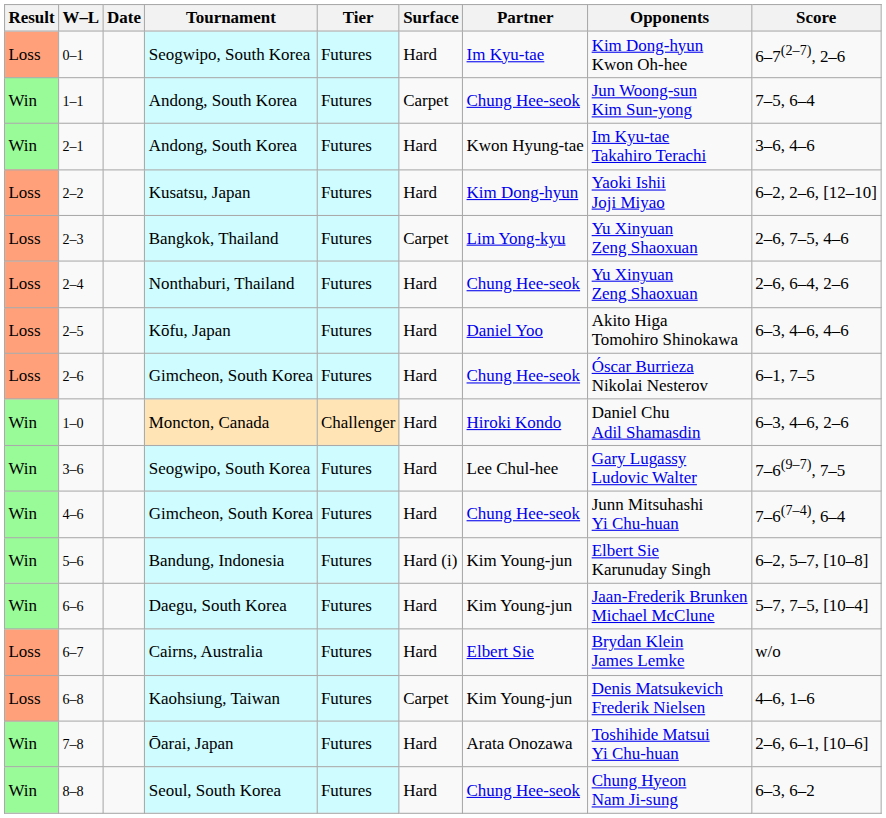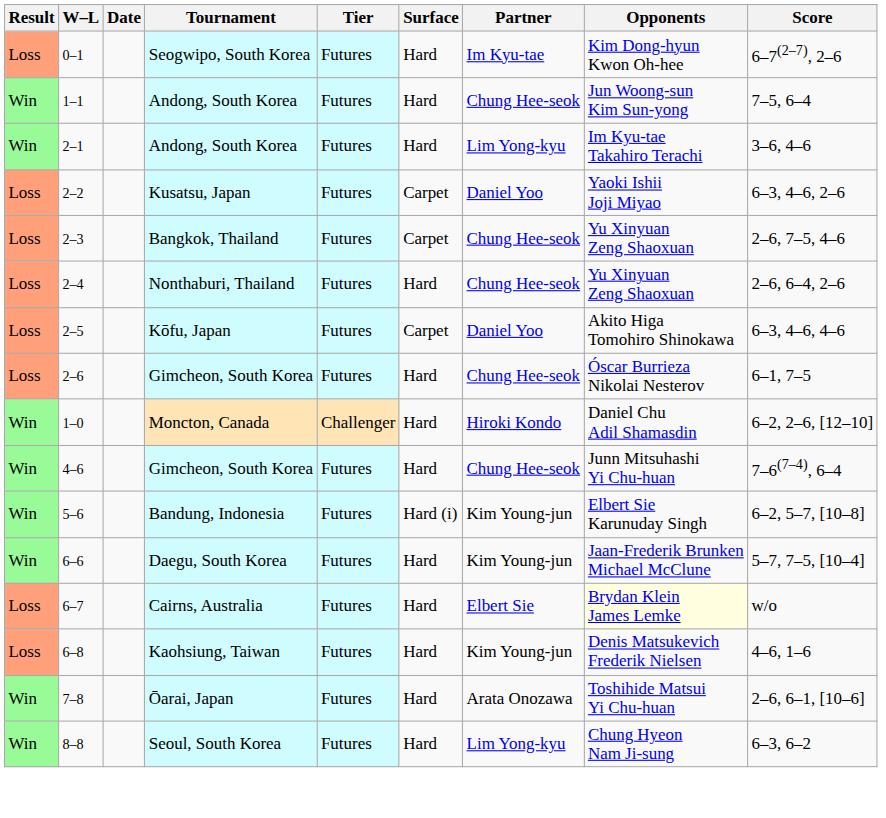 <table class="sortable wikitable">
 <tr>
 <th>Result</th>
 <th class="unsortable">W–L</th>
 <th>Date</th>
 <th>Tournament</th>
 <th>Tier</th>
 <th>Surface</th>
 <th>Partner</th>
 <th>Opponents</th>
 <th class="unsortable">Score</th>
 </tr>
 <tr>
 <td bgcolor=ffa07a>Loss</td>
 <td><small>0–1</small></td>
 <td></td>
 <td bgcolor=cffcff>Seogwipo, South Korea</td>
 <td bgcolor=cffcff>Futures</td>
 <td>Hard</td>
 <td> <a href='#'>Im Kyu-tae</a></td>
 <td> <a href='#'>Kim Dong-hyun</a><br> Kwon Oh-hee</td>
 <td>6–7<sup>(2–7)</sup>, 2–6</td>
 </tr>
 <tr>
 <td bgcolor=98fb98>Win</td>
 <td><small>1–1</small></td>
 <td></td>
 <td bgcolor=cffcff>Andong, South Korea</td>
 <td bgcolor=cffcff>Futures</td>
-<td>Carpet</td>
+<td>Hard</td>
 <td> <a href='#'>Chung Hee-seok</a></td>
 <td> <a href='#'>Jun Woong-sun</a><br> <a href='#'>Kim Sun-yong</a></td>
 <td>7–5, 6–4</td>
 </tr>
 <tr>
 <td bgcolor=98fb98>Win</td>
 <td><small>2–1</small></td>
 <td></td>
 <td bgcolor=cffcff>Andong, South Korea</td>
 <td bgcolor=cffcff>Futures</td>
 <td>Hard</td>
-<td> Kwon Hyung-tae</td>
+<td> <a href='#'>Lim Yong-kyu</a></td>
 <td> <a href='#'>Im Kyu-tae</a><br> <a href='#'>Takahiro Terachi</a></td>
 <td>3–6, 4–6</td>
 </tr>
 <tr>
 <td bgcolor=ffa07a>Loss</td>
 <td><small>2–2</small></td>
 <td></td>
 <td bgcolor=cffcff>Kusatsu, Japan</td>
 <td bgcolor=cffcff>Futures</td>
-<td>Hard</td>
-<td> <a href='#'>Kim Dong-hyun</a></td>
+<td>Carpet</td>
+<td> <a href='#'>Daniel Yoo</a></td>
 <td> <a href='#'>Yaoki Ishii</a> <br> <a href='#'>Joji Miyao</a></td>
-<td>6–2, 2–6, [12–10]</td>
+<td>6–3, 4–6, 2–6</td>
 </tr>
 <tr>
 <td bgcolor=ffa07a>Loss</td>
 <td><small>2–3</small></td>
 <td></td>
 <td bgcolor=cffcff>Bangkok, Thailand</td>
 <td bgcolor=cffcff>Futures</td>
 <td>Carpet</td>
-<td> <a href='#'>Lim Yong-kyu</a></td>
+<td> <a href='#'>Chung Hee-seok</a></td>
 <td> <a href='#'>Yu Xinyuan</a><br> <a href='#'>Zeng Shaoxuan</a></td>
 <td>2–6, 7–5, 4–6</td>
 </tr>
 <tr>
 <td bgcolor=ffa07a>Loss</td>
 <td><small>2–4</small></td>
 <td></td>
 <td bgcolor=cffcff>Nonthaburi, Thailand</td>
 <td bgcolor=cffcff>Futures</td>
 <td>Hard</td>
 <td> <a href='#'>Chung Hee-seok</a></td>
 <td> <a href='#'>Yu Xinyuan</a><br> <a href='#'>Zeng Shaoxuan</a></td>
 <td>2–6, 6–4, 2–6</td>
 </tr>
 <tr>
 <td bgcolor=ffa07a>Loss</td>
 <td><small>2–5</small></td>
 <td></td>
 <td bgcolor=cffcff>Kōfu, Japan</td>
 <td bgcolor=cffcff>Futures</td>
-<td>Hard</td>
+<td>Carpet</td>
 <td> <a href='#'>Daniel Yoo</a></td>
 <td> Akito Higa<br> Tomohiro Shinokawa</td>
 <td>6–3, 4–6, 4–6</td>
 </tr>
 <tr>
 <td bgcolor=ffa07a>Loss</td>
 <td><small>2–6</small></td>
 <td></td>
 <td bgcolor=cffcff>Gimcheon, South Korea</td>
 <td bgcolor=cffcff>Futures</td>
 <td>Hard</td>
 <td> <a href='#'>Chung Hee-seok</a></td>
 <td> <a href='#'>Óscar Burrieza</a><br> Nikolai Nesterov</td>
 <td>6–1, 7–5</td>
 </tr>
 <tr>
 <td bgcolor=98fb98>Win</td>
 <td><small>1–0</small></td>
 <td></td>
 <td bgcolor=moccasin>Moncton, Canada</td>
 <td bgcolor=moccasin>Challenger</td>
 <td>Hard</td>
 <td> <a href='#'>Hiroki Kondo</a></td>
 <td> Daniel Chu<br> <a href='#'>Adil Shamasdin</a></td>
-<td>6–3, 4–6, 2–6</td>
-</tr>
-<tr>
-<td bgcolor=98fb98>Win</td>
-<td><small>3–6</small></td>
-<td></td>
-<td bgcolor=cffcff>Seogwipo, South Korea</td>
-<td bgcolor=cffcff>Futures</td>
-<td>Hard</td>
-<td> Lee Chul-hee</td>
-<td> <a href='#'>Gary Lugassy</a><br> <a href='#'>Ludovic Walter</a></td>
-<td>7–6<sup>(9–7)</sup>, 7–5</td>
+<td>6–2, 2–6, [12–10]</td>
 </tr>
 <tr>
 <td bgcolor=98fb98>Win</td>
 <td><small>4–6</small></td>
 <td></td>
 <td bgcolor=cffcff>Gimcheon, South Korea</td>
 <td bgcolor=cffcff>Futures</td>
 <td>Hard</td>
 <td> <a href='#'>Chung Hee-seok</a></td>
 <td> Junn Mitsuhashi<br> <a href='#'>Yi Chu-huan</a></td>
 <td>7–6<sup>(7–4)</sup>, 6–4</td>
 </tr>
 <tr>
 <td bgcolor=98fb98>Win</td>
 <td><small>5–6</small></td>
 <td></td>
 <td bgcolor=cffcff>Bandung, Indonesia</td>
 <td bgcolor=cffcff>Futures</td>
 <td>Hard (i)</td>
 <td> Kim Young-jun</td>
 <td> <a href='#'>Elbert Sie</a><br> Karunuday Singh</td>
 <td>6–2, 5–7, [10–8]</td>
 </tr>
 <tr>
 <td bgcolor=98fb98>Win</td>
 <td><small>6–6</small></td>
 <td></td>
 <td bgcolor=cffcff>Daegu, South Korea</td>
 <td bgcolor=cffcff>Futures</td>
 <td>Hard</td>
 <td> Kim Young-jun</td>
 <td> <a href='#'>Jaan-Frederik Brunken</a><br> <a href='#'>Michael McClune</a></td>
 <td>5–7, 7–5, [10–4]</td>
 </tr>
 <tr>
 <td bgcolor=ffa07a>Loss</td>
 <td><small>6–7</small></td>
 <td></td>
 <td bgcolor=cffcff>Cairns, Australia</td>
 <td bgcolor=cffcff>Futures</td>
 <td>Hard</td>
 <td> <a href='#'>Elbert Sie</a></td>
-<td> <a href='#'>Brydan Klein</a><br> <a href='#'>James Lemke</a></td>
+<td style="background: lightyellow;"> <a href='#'>Brydan Klein</a><br> <a href='#'>James Lemke</a></td>
 <td>w/o</td>
 </tr>
 <tr>
 <td bgcolor=ffa07a>Loss</td>
 <td><small>6–8</small></td>
 <td></td>
 <td bgcolor=cffcff>Kaohsiung, Taiwan</td>
 <td bgcolor=cffcff>Futures</td>
-<td>Carpet</td>
+<td>Hard</td>
 <td> Kim Young-jun</td>
 <td> <a href='#'>Denis Matsukevich</a><br> <a href='#'>Frederik Nielsen</a></td>
 <td>4–6, 1–6</td>
 </tr>
 <tr>
 <td bgcolor=98fb98>Win</td>
 <td><small>7–8</small></td>
 <td></td>
 <td bgcolor=cffcff>Ōarai, Japan</td>
 <td bgcolor=cffcff>Futures</td>
 <td>Hard</td>
 <td> Arata Onozawa</td>
 <td> <a href='#'>Toshihide Matsui</a><br> <a href='#'>Yi Chu-huan</a></td>
 <td>2–6, 6–1, [10–6]</td>
 </tr>
 <tr>
 <td bgcolor=98fb98>Win</td>
 <td><small>8–8</small></td>
 <td></td>
 <td bgcolor=cffcff>Seoul, South Korea</td>
 <td bgcolor=cffcff>Futures</td>
 <td>Hard</td>
-<td> <a href='#'>Chung Hee-seok</a></td>
+<td> <a href='#'>Lim Yong-kyu</a></td>
 <td> <a href='#'>Chung Hyeon</a><br> <a href='#'>Nam Ji-sung</a></td>
 <td>6–3, 6–2</td>
 </tr>
 </table>
